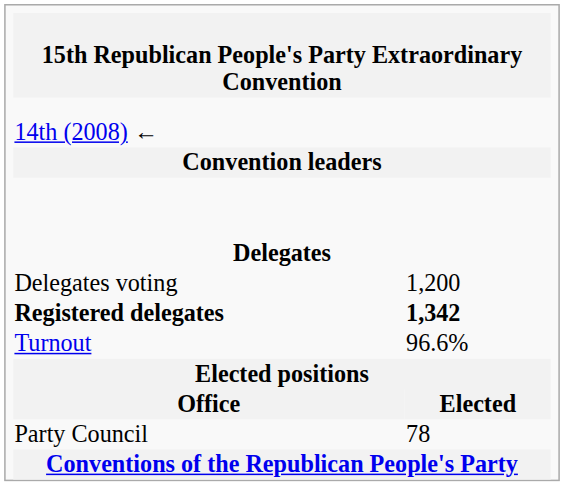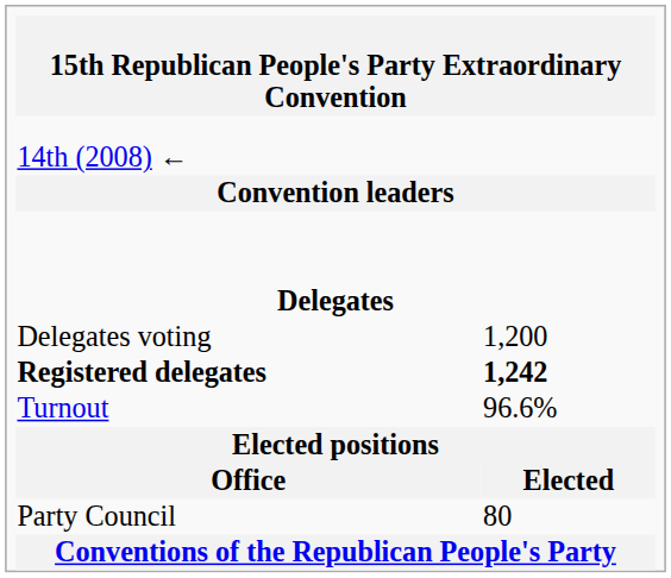 <table class="infobox vcard" style="width: 23.0em; padding:0.3em; padding-bottom:0em;" cellspacing=0>
 <tr>
 <th colspan=3 style="text-align:center;background:#F2F2F2; width:100%; font-size:1em"><br>15th Republican People's Party Extraordinary Convention</th>
 </tr>
 <tr>
 <td colspan=3 style="text-align:center; font-size:0.85em; padding:0.5em 0em;"></td>
 </tr>
 <tr>
 <td colspan=3><a href='#'>14th (2008)</a> ← </td>
 </tr>
 <tr>
 <th colspan=3 style="text-align:center;background:#F2F2F2;">Convention leaders</th>
 </tr>
 <tr>
 <td></td>
 <td><br></td>
 <td><br></td>
 </tr>
 <tr>
 <td></td>
 <td><br></td>
 <td><br></td>
 </tr>
 <tr>
 <th colspan=3 astyle="text-align:center;background:#F2F2F2;">Delegates</th>
 </tr>
 <tr>
 <td colspan=2>Delegates voting</td>
 <td>1,200</td>
 </tr>
 <tr>
 <td colspan=2><strong>Registered delegates</strong></td>
-<td><strong>1,342</strong></td>
+<td><strong>1,242</strong></td>
 </tr>
 <tr>
 <td colspan=2><a href='#'>Turnout</a></td>
 <td>96.6%</td>
 </tr>
 <tr>
 <th colspan=3 style="text-align:center;background:#F2F2F2;">Elected positions</th>
 </tr>
 <tr>
 <th colspan=2 style="text-align:center;background:#F2F2F2;">Office</th>
 <th style="text-align:center;background:#F2F2F2;">Elected</th>
 </tr>
 <tr>
 <td colspan=2>Party Council</td>
-<td>78</td>
+<td>80</td>
 </tr>
 <tr>
 <th colspan="3" style="text-align:center;background:#F2F2F2; width:100%; font-size:1em"><a href='#'>Conventions of the Republican People's Party</a></th>
 </tr>
 </table>
